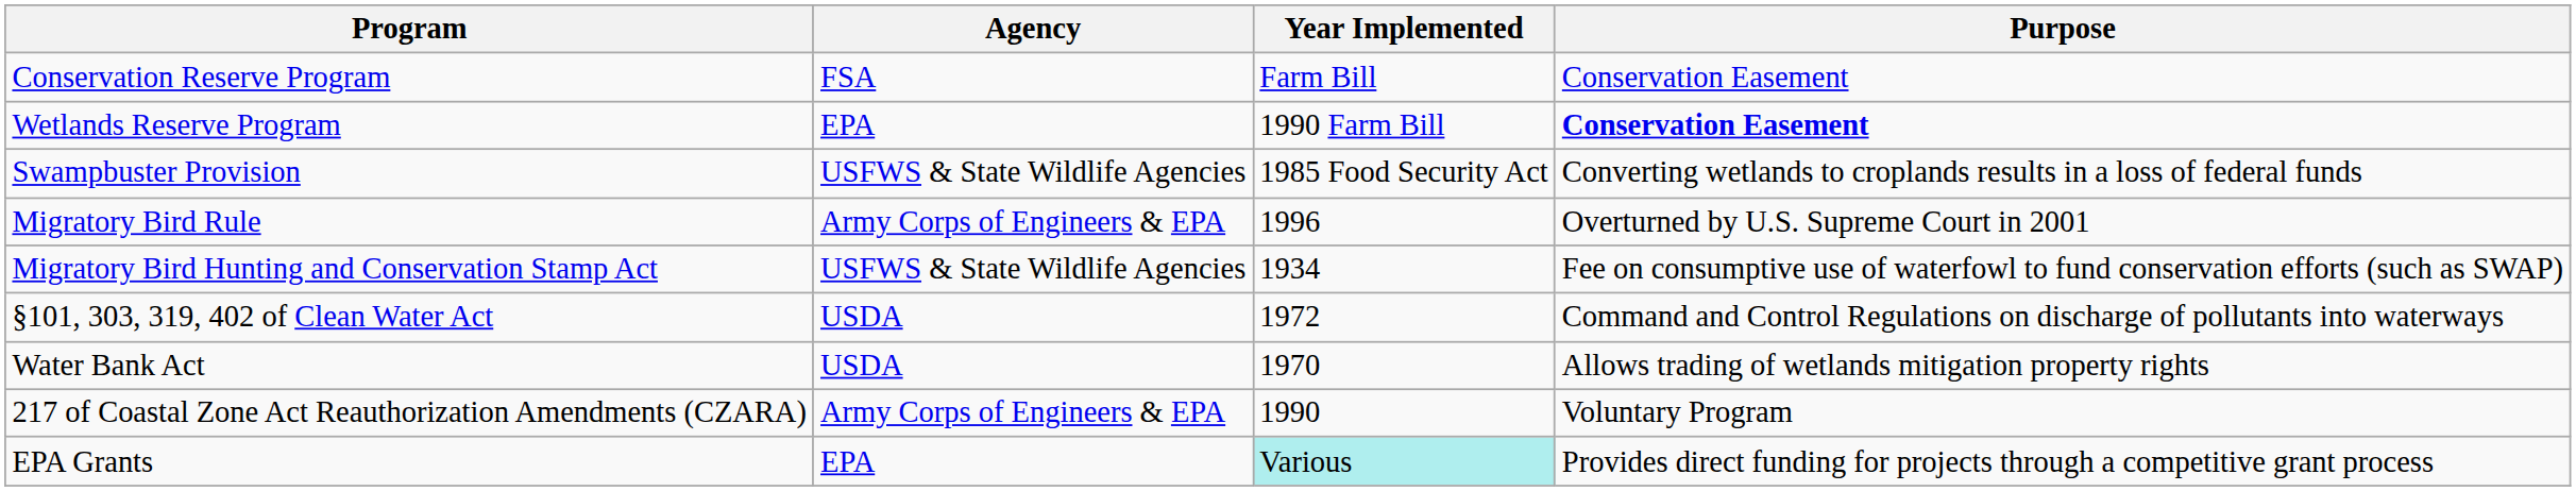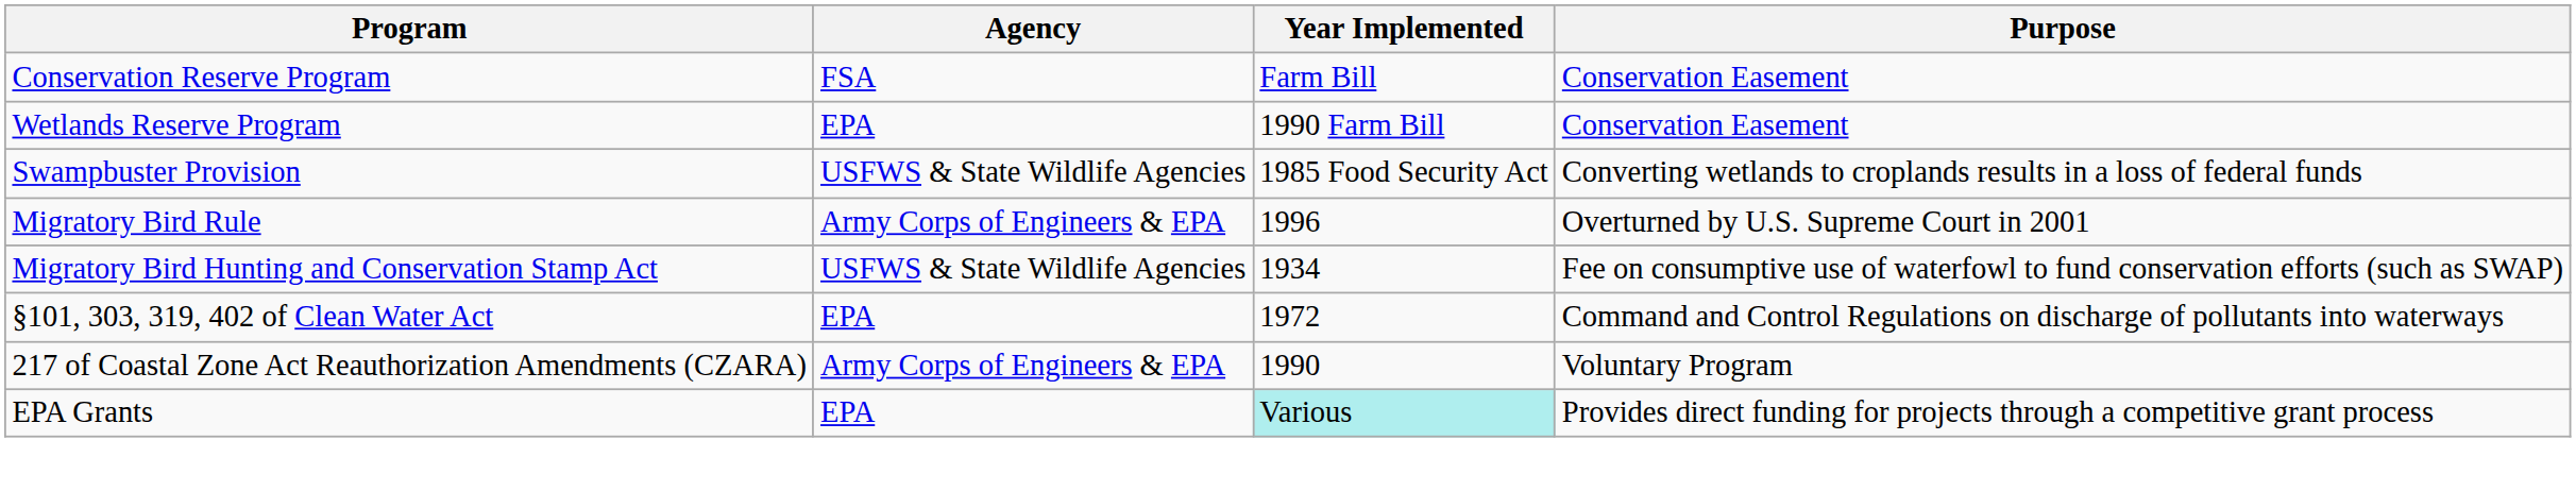 <table class="wikitable">
 <tr>
 <th>Program</th>
 <th>Agency</th>
 <th>Year Implemented</th>
 <th>Purpose</th>
 </tr>
 <tr>
 <td><a href='#'>Conservation Reserve Program</a></td>
 <td><a href='#'>FSA</a></td>
 <td><a href='#'>Farm Bill</a></td>
 <td><a href='#'>Conservation Easement</a></td>
 </tr>
 <tr>
 <td><a href='#'>Wetlands Reserve Program</a></td>
 <td><a href='#'>EPA</a></td>
 <td>1990 <a href='#'>Farm Bill</a></td>
-<td><strong><a href='#'>Conservation Easement</a></strong></td>
+<td><a href='#'>Conservation Easement</a></td>
 </tr>
 <tr>
 <td><a href='#'>Swampbuster Provision</a></td>
 <td><a href='#'>USFWS</a> & State Wildlife Agencies</td>
 <td>1985 Food Security Act</td>
 <td>Converting wetlands to croplands results in a loss of federal funds</td>
 </tr>
 <tr>
 <td><a href='#'>Migratory Bird Rule</a></td>
 <td><a href='#'>Army Corps of Engineers</a> & <a href='#'>EPA</a></td>
 <td>1996</td>
 <td>Overturned by U.S. Supreme Court in 2001</td>
 </tr>
 <tr>
 <td><a href='#'>Migratory Bird Hunting and Conservation Stamp Act</a></td>
 <td><a href='#'>USFWS</a> & State Wildlife Agencies</td>
 <td>1934</td>
 <td>Fee on consumptive use of waterfowl to fund conservation efforts (such as SWAP)</td>
 </tr>
 <tr>
 <td>§101, 303, 319, 402 of  <a href='#'>Clean Water Act</a></td>
-<td><a href='#'>USDA</a></td>
+<td><a href='#'>EPA</a></td>
 <td>1972</td>
 <td>Command and Control Regulations on discharge of pollutants into waterways</td>
-</tr>
-<tr>
-<td>Water Bank Act </td>
-<td><a href='#'>USDA</a></td>
-<td>1970</td>
-<td>Allows trading of wetlands mitigation property rights</td>
 </tr>
 <tr>
 <td>217 of Coastal Zone Act Reauthorization Amendments (CZARA)</td>
 <td><a href='#'>Army Corps of Engineers</a> & <a href='#'>EPA</a></td>
 <td>1990</td>
 <td>Voluntary Program</td>
 </tr>
 <tr>
 <td>EPA Grants</td>
 <td><a href='#'>EPA</a></td>
 <td style="background: paleturquoise;">Various</td>
 <td>Provides direct funding for projects through a competitive grant process</td>
 </tr>
 </table>
